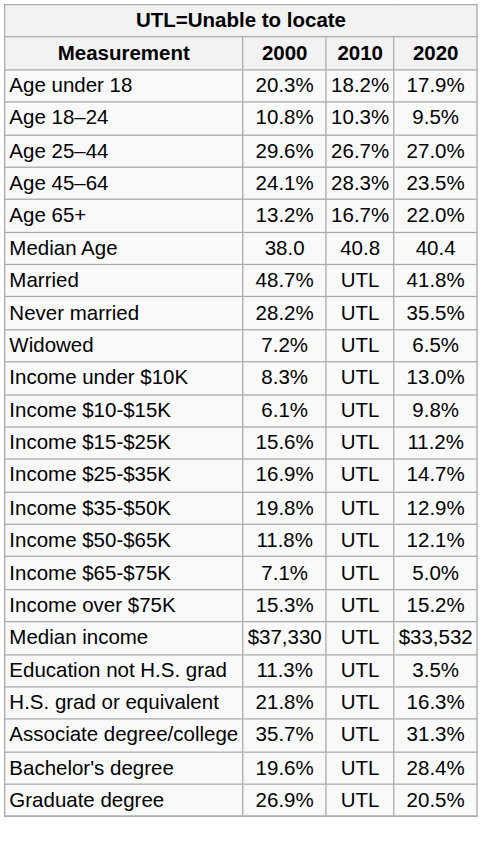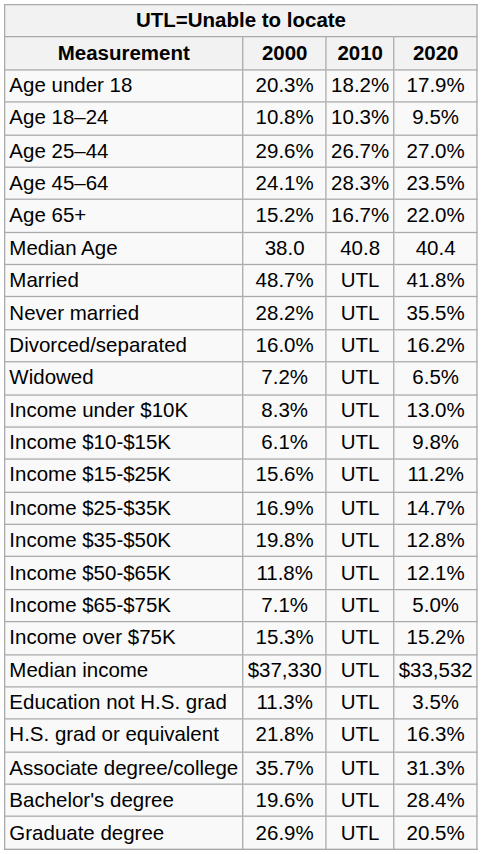 <table class="wikitable">
 <tr>
 <th colspan="4" scope="col">UTL=Unable to locate</th>
 </tr>
 <tr>
 <th>Measurement</th>
 <th>2000</th>
 <th>2010</th>
 <th>2020</th>
 </tr>
 <tr>
 <td>Age under 18</td>
 <td align="center">20.3%</td>
 <td align="center">18.2%</td>
 <td align="center">17.9%</td>
 </tr>
 <tr>
 <td>Age 18–24</td>
 <td align="center">10.8%</td>
 <td align="center">10.3%</td>
 <td align="center">9.5%</td>
 </tr>
 <tr>
 <td>Age 25–44</td>
 <td align="center">29.6%</td>
 <td align="center">26.7%</td>
 <td align="center">27.0%</td>
 </tr>
 <tr>
 <td>Age 45–64</td>
 <td align="center">24.1%</td>
 <td align="center">28.3%</td>
 <td align="center">23.5%</td>
 </tr>
 <tr>
 <td>Age 65+</td>
-<td align="center">13.2%</td>
+<td align="center">15.2%</td>
 <td align="center">16.7%</td>
 <td align="center">22.0%</td>
 </tr>
 <tr>
 <td>Median Age</td>
 <td align="center">38.0</td>
 <td align="center">40.8</td>
 <td align="center">40.4</td>
 </tr>
 <tr>
 <td>Married</td>
 <td align="center">48.7%</td>
 <td align="center">UTL</td>
 <td align="center">41.8%</td>
 </tr>
 <tr>
 <td>Never married</td>
 <td align="center">28.2%</td>
 <td align="center">UTL</td>
 <td align="center">35.5%</td>
+</tr>
+<tr>
+<td>Divorced/separated</td>
+<td align="center">16.0%</td>
+<td align="center">UTL</td>
+<td align="center">16.2%</td>
 </tr>
 <tr>
 <td>Widowed</td>
 <td align="center">7.2%</td>
 <td align="center">UTL</td>
 <td align="center">6.5%</td>
 </tr>
 <tr>
 <td>Income under $10K</td>
 <td align="center">8.3%</td>
 <td align="center">UTL</td>
 <td align="center">13.0%</td>
 </tr>
 <tr>
 <td>Income $10-$15K</td>
 <td align="center">6.1%</td>
 <td align="center">UTL</td>
 <td align="center">9.8%</td>
 </tr>
 <tr>
 <td>Income $15-$25K</td>
 <td align="center">15.6%</td>
 <td align="center">UTL</td>
 <td align="center">11.2%</td>
 </tr>
 <tr>
 <td>Income $25-$35K</td>
 <td align="center">16.9%</td>
 <td align="center">UTL</td>
 <td align="center">14.7%</td>
 </tr>
 <tr>
 <td>Income $35-$50K</td>
 <td align="center">19.8%</td>
 <td align="center">UTL</td>
-<td align="center">12.9%</td>
+<td align="center">12.8%</td>
 </tr>
 <tr>
 <td>Income $50-$65K</td>
 <td align="center">11.8%</td>
 <td align="center">UTL</td>
 <td align="center">12.1%</td>
 </tr>
 <tr>
 <td>Income $65-$75K</td>
 <td align="center">7.1%</td>
 <td align="center">UTL</td>
 <td align="center">5.0%</td>
 </tr>
 <tr>
 <td>Income over $75K</td>
 <td align="center">15.3%</td>
 <td align="center">UTL</td>
 <td align="center">15.2%</td>
 </tr>
 <tr>
 <td>Median income</td>
 <td align="center">$37,330</td>
 <td align="center">UTL</td>
 <td align="center">$33,532</td>
 </tr>
 <tr>
 <td>Education not H.S. grad</td>
 <td align="center">11.3%</td>
 <td align="center">UTL</td>
 <td align="center">3.5%</td>
 </tr>
 <tr>
 <td>H.S. grad or equivalent</td>
 <td align="center">21.8%</td>
 <td align="center">UTL</td>
 <td align="center">16.3%</td>
 </tr>
 <tr>
 <td>Associate degree/college</td>
 <td align="center">35.7%</td>
 <td align="center">UTL</td>
 <td align="center">31.3%</td>
 </tr>
 <tr>
 <td>Bachelor's degree</td>
 <td align="center">19.6%</td>
 <td align="center">UTL</td>
 <td align="center">28.4%</td>
 </tr>
 <tr>
 <td>Graduate degree</td>
 <td align="center">26.9%</td>
 <td align="center">UTL</td>
 <td align="center">20.5%</td>
 </tr>
 <tr>
 </tr>
 </table>
